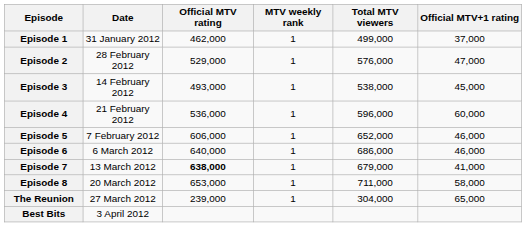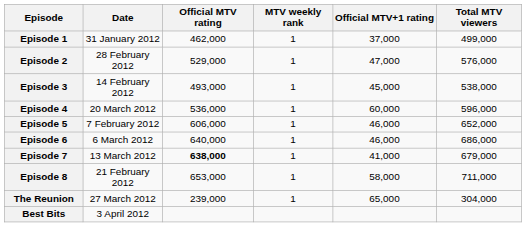 <table class="wikitable sortable" style="text-align:center">
 <tr>
 <th scope="col" style="width:120px;">Episode</th>
 <th scope="col" style="width:120px;">Date</th>
 <th scope="col" style="width:140px;">Official MTV rating</th>
 <th scope="col" style="width:120px;">MTV weekly rank</th>
+<th scope="col" style="width:160px;">Official MTV+1 rating</th>
 <th scope="col" style="width:130px;">Total MTV viewers</th>
-<th scope="col" style="width:160px;">Official MTV+1 rating</th>
 </tr>
 <tr>
 <th scope="row">Episode 1</th>
 <td>31 January 2012</td>
 <td>462,000</td>
 <td>1</td>
+<td>37,000</td>
 <td>499,000</td>
-<td>37,000</td>
 </tr>
 <tr>
 <th scope="row">Episode 2</th>
 <td>28 February 2012</td>
 <td>529,000</td>
 <td>1</td>
+<td>47,000</td>
 <td>576,000</td>
-<td>47,000</td>
 </tr>
 <tr>
 <th scope="row">Episode 3</th>
 <td>14 February 2012</td>
 <td>493,000</td>
 <td>1</td>
+<td>45,000</td>
 <td>538,000</td>
-<td>45,000</td>
 </tr>
 <tr>
 <th scope="row">Episode 4</th>
-<td>21 February 2012</td>
+<td>20 March 2012</td>
 <td>536,000</td>
 <td>1</td>
+<td>60,000</td>
 <td>596,000</td>
-<td>60,000</td>
 </tr>
 <tr>
 <th scope="row">Episode 5</th>
 <td>7 February 2012</td>
 <td>606,000</td>
 <td>1</td>
+<td>46,000</td>
 <td>652,000</td>
-<td>46,000</td>
 </tr>
 <tr>
 <th scope="row">Episode 6</th>
 <td>6 March 2012</td>
 <td>640,000</td>
 <td>1</td>
+<td>46,000</td>
 <td>686,000</td>
-<td>46,000</td>
 </tr>
 <tr>
 <th scope="row">Episode 7</th>
 <td>13 March 2012</td>
 <td><strong>638,000</strong></td>
 <td>1</td>
+<td>41,000</td>
 <td>679,000</td>
-<td>41,000</td>
 </tr>
 <tr>
 <th scope="row">Episode 8</th>
-<td>20 March 2012</td>
+<td>21 February 2012</td>
 <td>653,000</td>
 <td>1</td>
+<td>58,000</td>
 <td>711,000</td>
-<td>58,000</td>
 </tr>
 <tr>
 <th scope="row">The Reunion</th>
 <td>27 March 2012</td>
 <td>239,000</td>
 <td>1</td>
+<td>65,000</td>
 <td>304,000</td>
-<td>65,000</td>
 </tr>
 <tr>
 <th scope="row">Best Bits</th>
 <td>3 April 2012</td>
 <td></td>
 <td></td>
 <td></td>
 <td></td>
 </tr>
 </table>
